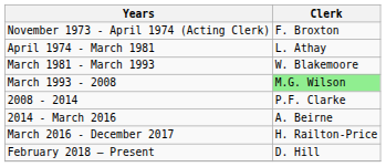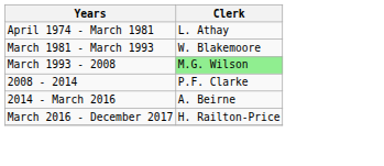 <table class="wikitable mw-collapsible">
 <tr>
 <th>Years</th>
 <th>Clerk</th>
-</tr>
-<tr>
-<td>November 1973 - April 1974 (Acting Clerk)</td>
-<td>F. Broxton</td>
 </tr>
 <tr>
 <td>April 1974 - March 1981</td>
 <td>L. Athay</td>
 </tr>
 <tr>
 <td>March 1981 - March 1993</td>
 <td>W. Blakemoore</td>
 </tr>
 <tr>
 <td>March 1993 - 2008</td>
 <td style="background: lightgreen;">M.G. Wilson</td>
 </tr>
 <tr>
 <td>2008 - 2014</td>
 <td>P.F. Clarke</td>
 </tr>
 <tr>
 <td>2014 - March 2016</td>
 <td>A. Beirne</td>
 </tr>
 <tr>
 <td>March 2016 - December 2017</td>
 <td>H. Railton-Price</td>
 </tr>
 <tr>
-<td>February 2018 – Present</td>
-<td>D. Hill</td>
-</tr>
-<tr>
 </tr>
 </table>
